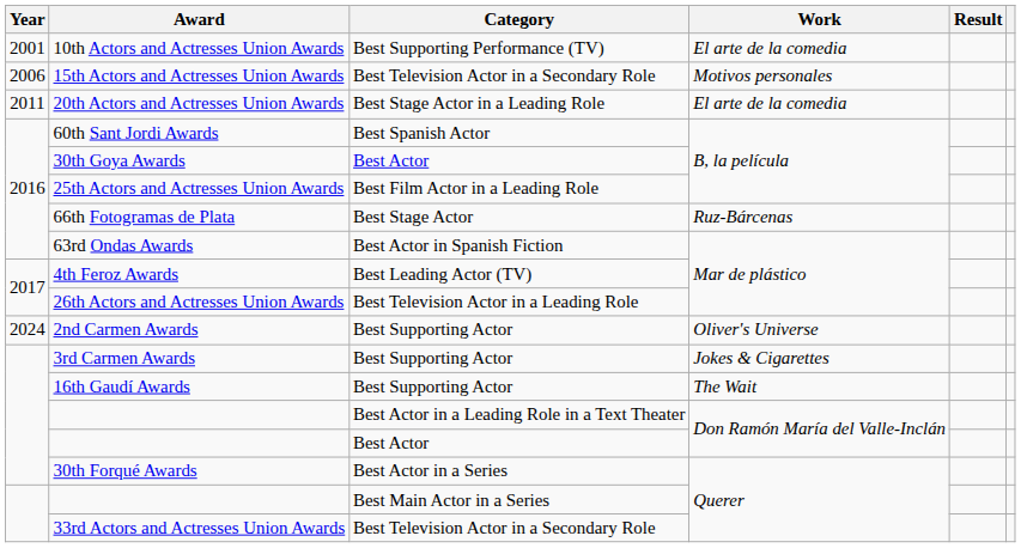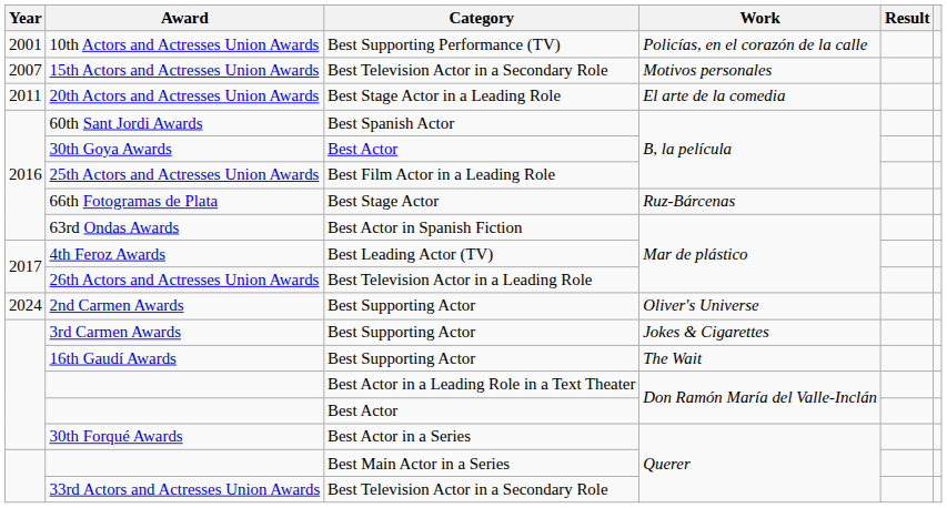 <table class="wikitable sortable plainrowheaders">
 <tr>
 <th>Year</th>
 <th>Award</th>
 <th>Category</th>
 <th>Work</th>
 <th>Result</th>
 <th scope="col" class="unsortable"></th>
 </tr>
 <tr>
 <td align = "center">2001</td>
 <td>10th <a href='#'>Actors and Actresses Union Awards</a></td>
 <td>Best Supporting Performance (TV)</td>
-<td><em>El arte de la comedia</em></td>
+<td><em>Policías, en el corazón de la calle</em></td>
 <td></td>
 <td></td>
 </tr>
 <tr>
-<td align = "center">2006</td>
+<td align = "center">2007</td>
 <td><a href='#'>15th Actors and Actresses Union Awards</a></td>
 <td>Best Television Actor in a Secondary Role</td>
 <td><em>Motivos personales</em></td>
 <td></td>
 <td align = "center"></td>
 </tr>
 <tr>
 <td align = "center">2011</td>
 <td><a href='#'>20th Actors and Actresses Union Awards</a></td>
 <td>Best Stage Actor in a Leading Role</td>
 <td><em>El arte de la comedia</em></td>
 <td></td>
 <td align = "center"></td>
 </tr>
 <tr>
 <td align = "center" rowspan = "5">2016</td>
 <td>60th <a href='#'>Sant Jordi Awards</a></td>
 <td>Best Spanish Actor</td>
 <td rowspan = "3"><em>B, la película</em></td>
 <td></td>
 <td align = "center"></td>
 </tr>
 <tr>
 <td><a href='#'>30th Goya Awards</a></td>
 <td><a href='#'>Best Actor</a></td>
 <td></td>
 <td align = "center"></td>
 </tr>
 <tr>
 <td><a href='#'>25th Actors and Actresses Union Awards</a></td>
 <td>Best Film Actor in a Leading Role</td>
 <td></td>
 <td align = "center"></td>
 </tr>
 <tr>
 <td>66th <a href='#'>Fotogramas de Plata</a></td>
 <td>Best Stage Actor</td>
 <td><em>Ruz-Bárcenas</em></td>
 <td></td>
 <td align = "center"></td>
 </tr>
 <tr>
 <td>63rd <a href='#'>Ondas Awards</a></td>
 <td>Best Actor in Spanish Fiction</td>
 <td rowspan = "3"><em>Mar de plástico</em></td>
 <td></td>
 <td align = "center"></td>
 </tr>
 <tr>
 <td align = "center" rowspan = "2">2017</td>
 <td><a href='#'>4th Feroz Awards</a></td>
 <td>Best Leading Actor (TV)</td>
 <td></td>
 <td align = "center"></td>
 </tr>
 <tr>
 <td><a href='#'>26th Actors and Actresses Union Awards</a></td>
 <td>Best Television Actor in a Leading Role</td>
 <td></td>
 <td align = "center"></td>
 </tr>
 <tr>
 <td align = "center">2024</td>
 <td><a href='#'>2nd Carmen Awards</a></td>
 <td>Best Supporting Actor</td>
 <td><em>Oliver's Universe</em></td>
 <td></td>
 <td align = "center"></td>
 </tr>
 <tr>
 <td rowspan = "5"></td>
 <td><a href='#'>3rd Carmen Awards</a></td>
 <td>Best Supporting Actor</td>
 <td><em>Jokes & Cigarettes</em></td>
 <td></td>
 <td></td>
 </tr>
 <tr>
 <td><a href='#'>16th Gaudí Awards</a></td>
 <td>Best Supporting Actor</td>
 <td><em>The Wait</em></td>
 <td></td>
 <td></td>
 </tr>
 <tr>
 <td></td>
 <td>Best Actor in a Leading Role in a Text Theater</td>
 <td rowspan = "2"><em>Don Ramón María del Valle-Inclán</em></td>
 <td></td>
 <td></td>
 </tr>
 <tr>
 <td></td>
 <td>Best Actor</td>
 <td></td>
 <td></td>
 </tr>
 <tr>
 <td><a href='#'>30th Forqué Awards</a></td>
 <td>Best Actor in a Series</td>
 <td rowspan = "3"><em>Querer</em></td>
 <td></td>
 <td></td>
 </tr>
 <tr>
 <td rowspan = "2"></td>
 <td></td>
 <td>Best Main Actor in a Series</td>
 <td></td>
 <td></td>
 </tr>
 <tr>
 <td><a href='#'>33rd Actors and Actresses Union Awards</a></td>
 <td>Best Television Actor in a Secondary Role</td>
 <td></td>
 <td></td>
 </tr>
 </table>
